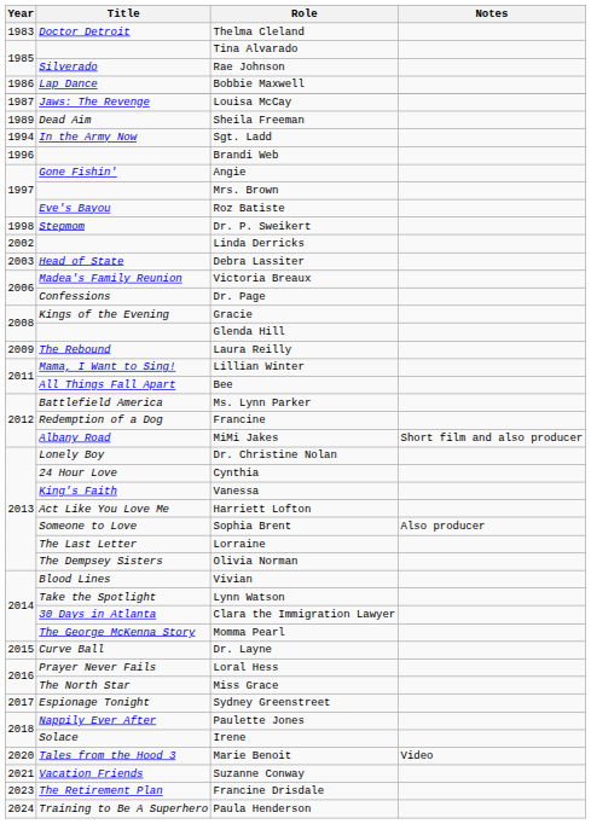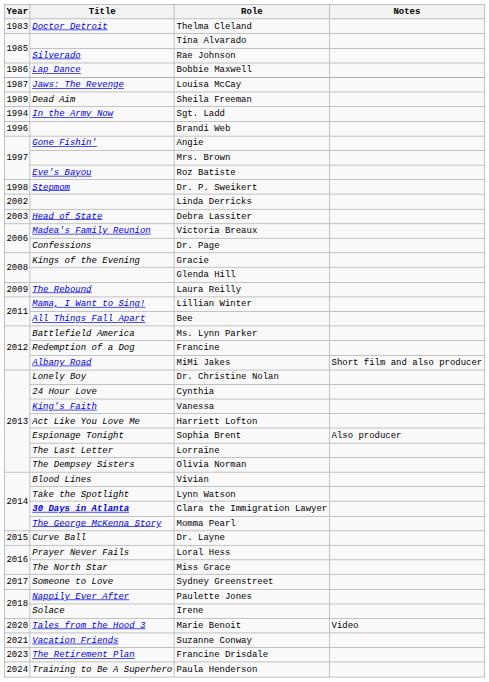 <table class="wikitable sortable">
 <tr>
 <th>Year</th>
 <th>Title</th>
 <th>Role</th>
 <th class="unsortable">Notes</th>
 </tr>
 <tr>
 <td>1983</td>
 <td><em><a href='#'>Doctor Detroit</a></em></td>
 <td>Thelma Cleland</td>
 <td></td>
 </tr>
 <tr>
 <td rowspan="2">1985</td>
 <td><em></em></td>
 <td>Tina Alvarado</td>
 <td></td>
 </tr>
 <tr>
 <td><em><a href='#'>Silverado</a></em></td>
 <td>Rae Johnson</td>
 </tr>
 <tr>
 <td>1986</td>
 <td><em><a href='#'>Lap Dance</a></em></td>
 <td>Bobbie Maxwell</td>
 <td></td>
 </tr>
 <tr>
 </tr>
 <tr>
 <td>1987</td>
 <td><em><a href='#'>Jaws: The Revenge</a></em></td>
 <td>Louisa McCay</td>
 <td></td>
 </tr>
 <tr>
 <td>1989</td>
 <td><em>Dead Aim</em></td>
 <td>Sheila Freeman</td>
 <td></td>
 </tr>
 <tr>
 <td>1994</td>
 <td><em><a href='#'>In the Army Now</a></em></td>
 <td>Sgt. Ladd</td>
 <td></td>
 </tr>
 <tr>
 <td>1996</td>
 <td><em></em></td>
 <td>Brandi Web</td>
 <td></td>
 </tr>
 <tr>
 <td rowspan="3">1997</td>
 <td><em><a href='#'>Gone Fishin'</a></em></td>
 <td>Angie</td>
 <td></td>
 </tr>
 <tr>
 <td><em></em></td>
 <td>Mrs. Brown</td>
 <td></td>
 </tr>
 <tr>
 <td><em><a href='#'>Eve's Bayou</a></em></td>
 <td>Roz Batiste</td>
 <td></td>
 </tr>
 <tr>
 <td>1998</td>
 <td><em><a href='#'>Stepmom</a></em></td>
 <td>Dr. P. Sweikert</td>
 <td></td>
 </tr>
 <tr>
 <td>2002</td>
 <td><em></em></td>
 <td>Linda Derricks</td>
 <td></td>
 </tr>
 <tr>
 <td>2003</td>
 <td><em><a href='#'>Head of State</a></em></td>
 <td>Debra Lassiter</td>
 <td></td>
 </tr>
 <tr>
 <td rowspan="2">2006</td>
 <td><em><a href='#'>Madea's Family Reunion</a></em></td>
 <td>Victoria Breaux</td>
 <td></td>
 </tr>
 <tr>
 <td><em>Confessions</em></td>
 <td>Dr. Page</td>
 <td></td>
 </tr>
 <tr>
 <td rowspan="2">2008</td>
 <td><em>Kings of the Evening</em></td>
 <td>Gracie</td>
 <td></td>
 </tr>
 <tr>
 <td><em></em></td>
 <td>Glenda Hill</td>
 <td></td>
 </tr>
 <tr>
 <td>2009</td>
 <td><em><a href='#'>The Rebound</a></em></td>
 <td>Laura Reilly</td>
 <td></td>
 </tr>
 <tr>
 <td rowspan="2">2011</td>
 <td><em><a href='#'>Mama, I Want to Sing!</a></em></td>
 <td>Lillian Winter</td>
 <td></td>
 </tr>
 <tr>
 <td><em><a href='#'>All Things Fall Apart</a></em></td>
 <td>Bee</td>
 <td></td>
 </tr>
 <tr>
 <td rowspan="3">2012</td>
 <td><em>Battlefield America</em></td>
 <td>Ms. Lynn Parker</td>
 <td></td>
 </tr>
 <tr>
 <td><em>Redemption of a Dog</em></td>
 <td>Francine</td>
 <td></td>
 </tr>
 <tr>
 <td><em><a href='#'>Albany Road</a></em></td>
 <td>MiMi Jakes</td>
 <td>Short film and also producer</td>
 </tr>
 <tr>
 <td rowspan="7">2013</td>
 <td><em>Lonely Boy</em></td>
 <td>Dr. Christine Nolan</td>
 <td></td>
 </tr>
 <tr>
 <td><em>24 Hour Love</em></td>
 <td>Cynthia</td>
 <td></td>
 </tr>
 <tr>
 <td><em><a href='#'>King's Faith</a></em></td>
 <td>Vanessa</td>
 <td></td>
 </tr>
 <tr>
 <td><em>Act Like You Love Me</em></td>
 <td>Harriett Lofton</td>
 <td></td>
 </tr>
 <tr>
-<td><em>Someone to Love</em></td>
+<td><em>Espionage Tonight</em></td>
 <td>Sophia Brent</td>
 <td>Also producer</td>
 </tr>
 <tr>
 <td><em>The Last Letter</em></td>
 <td>Lorraine</td>
 <td></td>
 </tr>
 <tr>
 <td><em>The Dempsey Sisters</em></td>
 <td>Olivia Norman</td>
 <td></td>
 </tr>
 <tr>
 <td rowspan="4">2014</td>
 <td><em>Blood Lines</em></td>
 <td>Vivian</td>
 <td></td>
 </tr>
 <tr>
 <td><em>Take the Spotlight</em></td>
 <td>Lynn Watson</td>
 <td></td>
 </tr>
 <tr>
-<td><em><a href='#'>30 Days in Atlanta</a></em></td>
+<td><strong><em><a href='#'>30 Days in Atlanta</a></em></strong></td>
 <td>Clara the Immigration Lawyer</td>
 <td></td>
 </tr>
 <tr>
 <td><em><a href='#'>The George McKenna Story</a></em></td>
 <td>Momma Pearl</td>
 <td></td>
 </tr>
 <tr>
 <td>2015</td>
 <td><em>Curve Ball</em></td>
 <td>Dr. Layne</td>
 <td></td>
 </tr>
 <tr>
 <td rowspan="2">2016</td>
 <td><em>Prayer Never Fails</em></td>
 <td>Loral Hess</td>
 <td></td>
 </tr>
 <tr>
 <td><em>The North Star</em></td>
 <td>Miss Grace</td>
 <td></td>
 </tr>
 <tr>
 <td>2017</td>
-<td><em>Espionage Tonight</em></td>
+<td><em>Someone to Love</em></td>
 <td>Sydney Greenstreet</td>
 <td></td>
 </tr>
 <tr>
 <td rowspan="2">2018</td>
 <td><em><a href='#'>Nappily Ever After</a></em></td>
 <td>Paulette Jones</td>
 <td></td>
 </tr>
 <tr>
 <td><em>Solace</em></td>
 <td>Irene</td>
 <td></td>
 </tr>
 <tr>
 <td>2020</td>
 <td><em><a href='#'>Tales from the Hood 3</a></em></td>
 <td>Marie Benoit</td>
 <td>Video</td>
 </tr>
 <tr>
 <td>2021</td>
 <td><em><a href='#'>Vacation Friends</a></em></td>
 <td>Suzanne Conway</td>
 <td></td>
 </tr>
 <tr>
 <td>2023</td>
 <td><em><a href='#'>The Retirement Plan</a></em></td>
 <td>Francine Drisdale</td>
 <td></td>
 </tr>
 <tr>
 <td>2024</td>
 <td><em>Training to Be A Superhero</em></td>
 <td>Paula Henderson</td>
 <td></td>
 </tr>
 </table>
